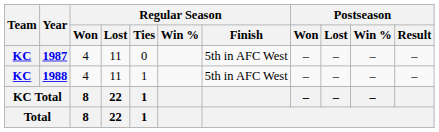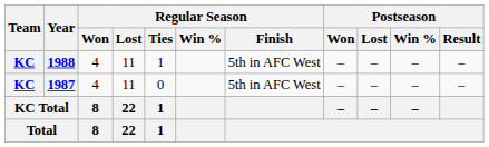 <table class="wikitable" style="font-size: 95%; text-align:center;">
 <tr>
 <th rowspan="2">Team</th>
 <th rowspan="2">Year</th>
 <th colspan="5">Regular Season</th>
 <th colspan="4">Postseason</th>
 </tr>
 <tr>
 <th>Won</th>
 <th>Lost</th>
 <th>Ties</th>
 <th>Win %</th>
 <th>Finish</th>
 <th>Won</th>
 <th>Lost</th>
 <th>Win %</th>
 <th>Result</th>
 </tr>
 <tr>
 <th><a href='#'>KC</a></th>
-<th><a href='#'>1987</a></th>
+<th><a href='#'>1988</a></th>
 <td>4</td>
 <td>11</td>
-<td>0</td>
+<td>1</td>
 <td></td>
 <td>5th in AFC West</td>
 <td>–</td>
 <td>–</td>
 <td>–</td>
 <td>–</td>
 </tr>
 <tr>
 <th><a href='#'>KC</a></th>
-<th><a href='#'>1988</a></th>
+<th><a href='#'>1987</a></th>
 <td>4</td>
 <td>11</td>
-<td>1</td>
+<td>0</td>
 <td></td>
 <td>5th in AFC West</td>
 <td>–</td>
 <td>–</td>
 <td>–</td>
 <td>–</td>
 </tr>
 <tr>
 <th colspan="2">KC Total</th>
 <th>8</th>
 <th>22</th>
 <th>1</th>
 <th></th>
 <th></th>
 <th>–</th>
 <th>–</th>
 <th>–</th>
 <th></th>
 </tr>
 <tr>
 <th colspan="2">Total</th>
 <th>8</th>
 <th>22</th>
 <th>1</th>
 <th></th>
 <th colspan="5"></th>
 </tr>
 </table>
